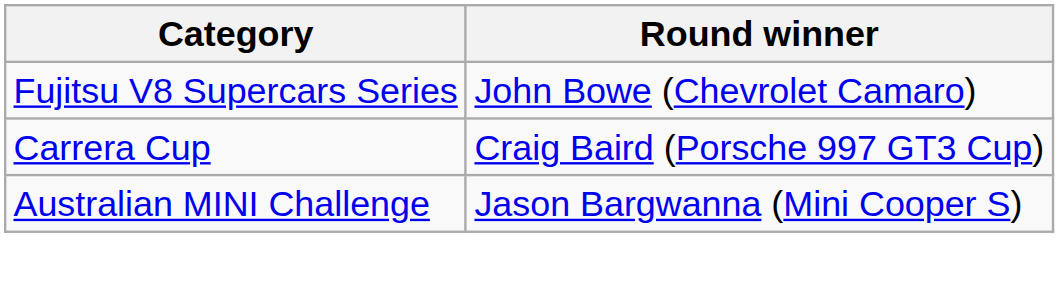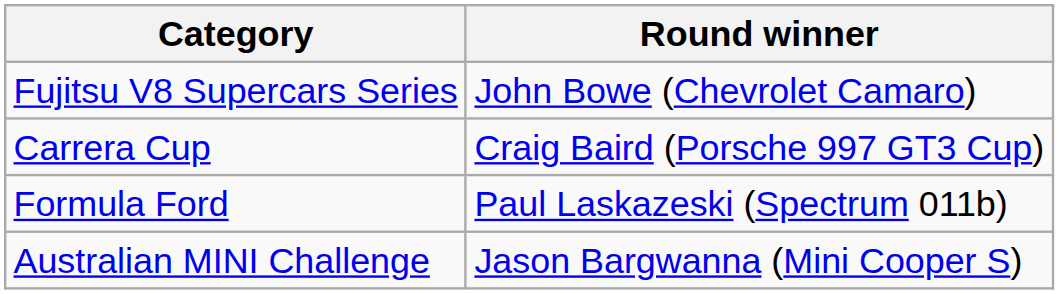 <table class="wikitable" style="font-size: 95%;">
 <tr>
 <th>Category</th>
 <th>Round winner</th>
 </tr>
 <tr>
 <td><a href='#'>Fujitsu V8 Supercars Series</a></td>
 <td><a href='#'>John Bowe</a> (<a href='#'>Chevrolet Camaro</a>)</td>
 </tr>
 <tr>
 <td><a href='#'>Carrera Cup</a></td>
 <td><a href='#'>Craig Baird</a> (<a href='#'>Porsche 997 GT3 Cup</a>)</td>
 </tr>
 <tr>
+<td><a href='#'>Formula Ford</a></td>
+<td><a href='#'>Paul Laskazeski</a> (<a href='#'>Spectrum</a> 011b)</td>
+</tr>
+<tr>
 <td><a href='#'>Australian MINI Challenge</a></td>
 <td><a href='#'>Jason Bargwanna</a> (<a href='#'>Mini Cooper S</a>)</td>
 </tr>
 </table>
